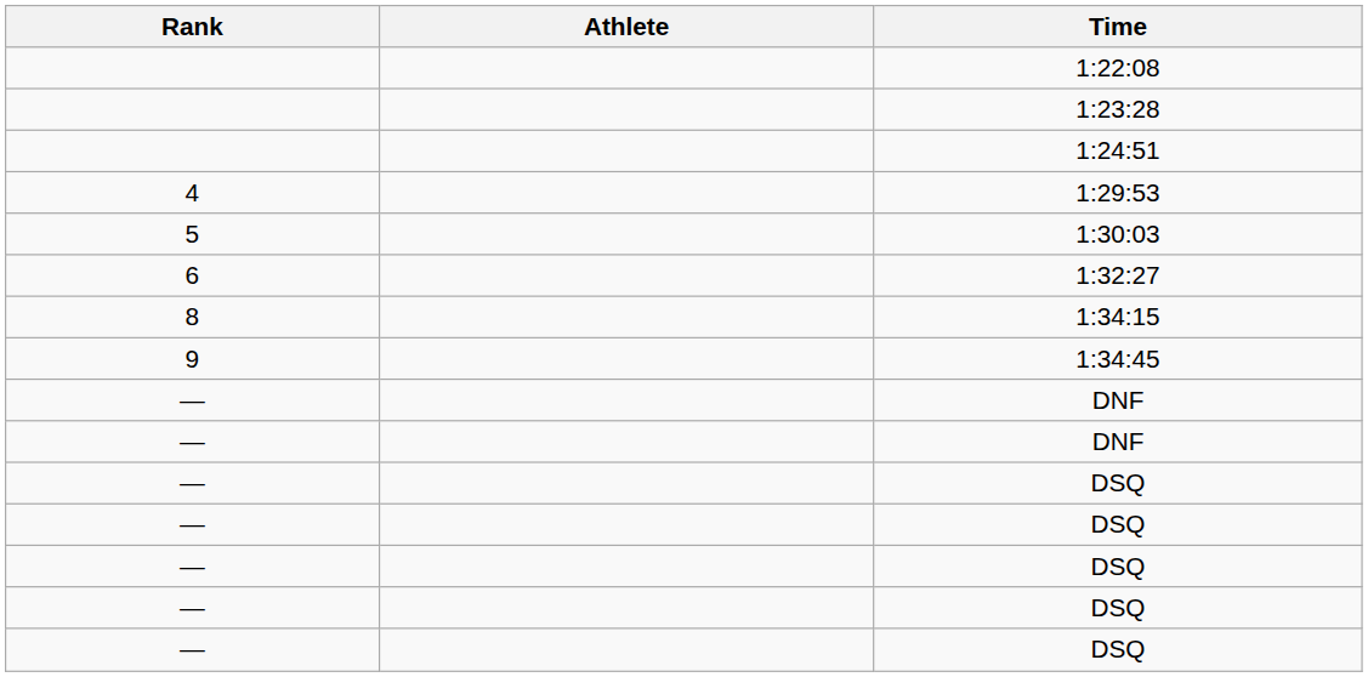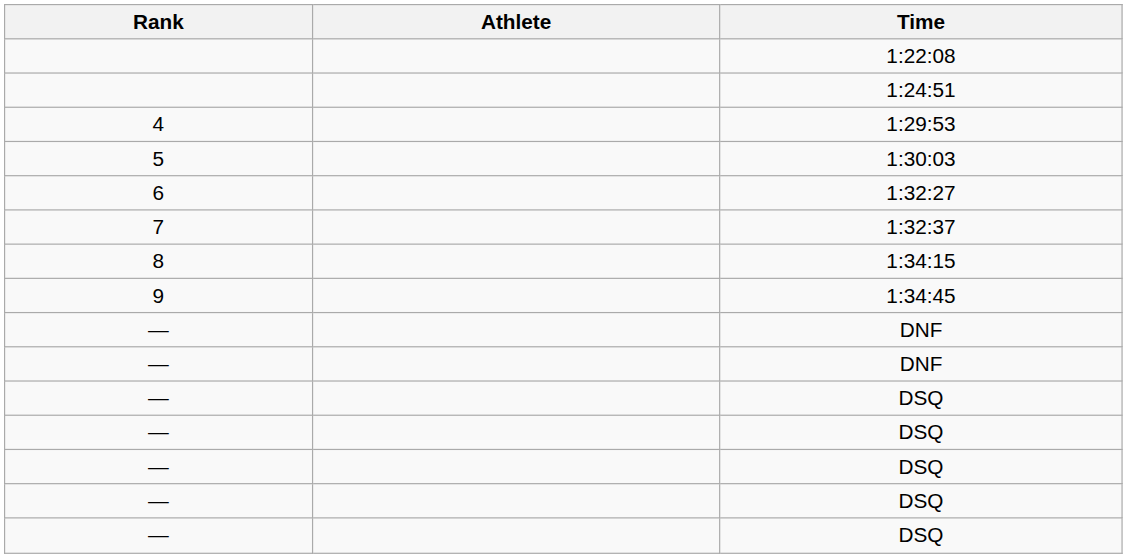 <table class="wikitable" style=" text-align:center; font-size:110%;" width="75%">
 <tr>
 <th>Rank</th>
 <th>Athlete</th>
 <th>Time</th>
 </tr>
 <tr>
 <td></td>
 <td align=left></td>
 <td>1:22:08</td>
-</tr>
-<tr>
-<td></td>
-<td align=left></td>
-<td>1:23:28</td>
 </tr>
 <tr>
 <td></td>
 <td align=left></td>
 <td>1:24:51</td>
 </tr>
 <tr>
 <td>4</td>
 <td align=left></td>
 <td>1:29:53</td>
 </tr>
 <tr>
 <td>5</td>
 <td align=left></td>
 <td>1:30:03</td>
 </tr>
 <tr>
 <td>6</td>
 <td align=left></td>
 <td>1:32:27</td>
+</tr>
+<tr>
+<td>7</td>
+<td align=left></td>
+<td>1:32:37</td>
 </tr>
 <tr>
 <td>8</td>
 <td align=left></td>
 <td>1:34:15</td>
 </tr>
 <tr>
 <td>9</td>
 <td align=left></td>
 <td>1:34:45</td>
 </tr>
 <tr>
 <td>—</td>
 <td align=left></td>
 <td>DNF</td>
 </tr>
 <tr>
 <td>—</td>
 <td align=left></td>
 <td>DNF</td>
 </tr>
 <tr>
 <td>—</td>
 <td align=left></td>
 <td>DSQ</td>
 </tr>
 <tr>
 <td>—</td>
 <td align=left></td>
 <td>DSQ</td>
 </tr>
 <tr>
 <td>—</td>
 <td align=left></td>
 <td>DSQ</td>
 </tr>
 <tr>
 <td>—</td>
 <td align=left></td>
 <td>DSQ</td>
 </tr>
 <tr>
 <td>—</td>
 <td align=left></td>
 <td>DSQ</td>
 </tr>
 </table>
